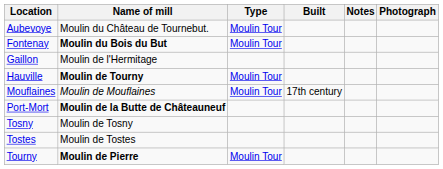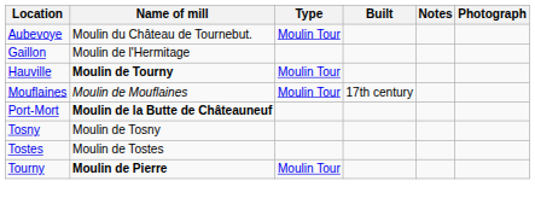 <table class="wikitable">
 <tr>
 <th>Location</th>
 <th>Name of mill</th>
 <th>Type</th>
 <th>Built</th>
 <th>Notes</th>
 <th>Photograph</th>
 </tr>
 <tr>
 <td><a href='#'>Aubevoye</a></td>
 <td>Moulin du Château de Tournebut.</td>
 <td><a href='#'>Moulin Tour</a></td>
 <td></td>
 <td></td>
-<td></td>
-</tr>
-<tr>
-<td><a href='#'>Fontenay</a></td>
-<td><strong>Moulin du Bois du But</strong></td>
-<td><a href='#'>Moulin Tour</a></td>
-<td></td>
-<td> </td>
 <td></td>
 </tr>
 <tr>
 <td><a href='#'>Gaillon</a></td>
 <td>Moulin de l'Hermitage</td>
 <td></td>
 <td></td>
 <td></td>
 <td></td>
 </tr>
 <tr>
 <td><a href='#'>Hauville</a></td>
 <td><strong>Moulin de Tourny</strong></td>
 <td><a href='#'>Moulin Tour</a></td>
 <td></td>
 <td> </td>
 <td></td>
 </tr>
 <tr>
 <td><a href='#'>Mouflaines</a></td>
 <td><em>Moulin de Mouflaines</em></td>
 <td><a href='#'>Moulin Tour</a></td>
 <td>17th century</td>
 <td> </td>
 <td></td>
 </tr>
 <tr>
 <td><a href='#'>Port-Mort</a></td>
 <td><strong>Moulin de la Butte de Châteauneuf</strong></td>
 <td></td>
 <td></td>
 <td></td>
 <td></td>
 </tr>
 <tr>
 <td><a href='#'>Tosny</a></td>
 <td>Moulin de Tosny</td>
 <td></td>
 <td></td>
 <td></td>
 <td></td>
 </tr>
 <tr>
 <td><a href='#'>Tostes</a></td>
 <td>Moulin de Tostes</td>
 <td></td>
 <td></td>
 <td></td>
 <td></td>
 </tr>
 <tr>
 <td><a href='#'>Tourny</a></td>
 <td><strong>Moulin de Pierre</strong></td>
 <td><a href='#'>Moulin Tour</a></td>
 <td></td>
 <td> </td>
 <td></td>
 </tr>
 </table>
